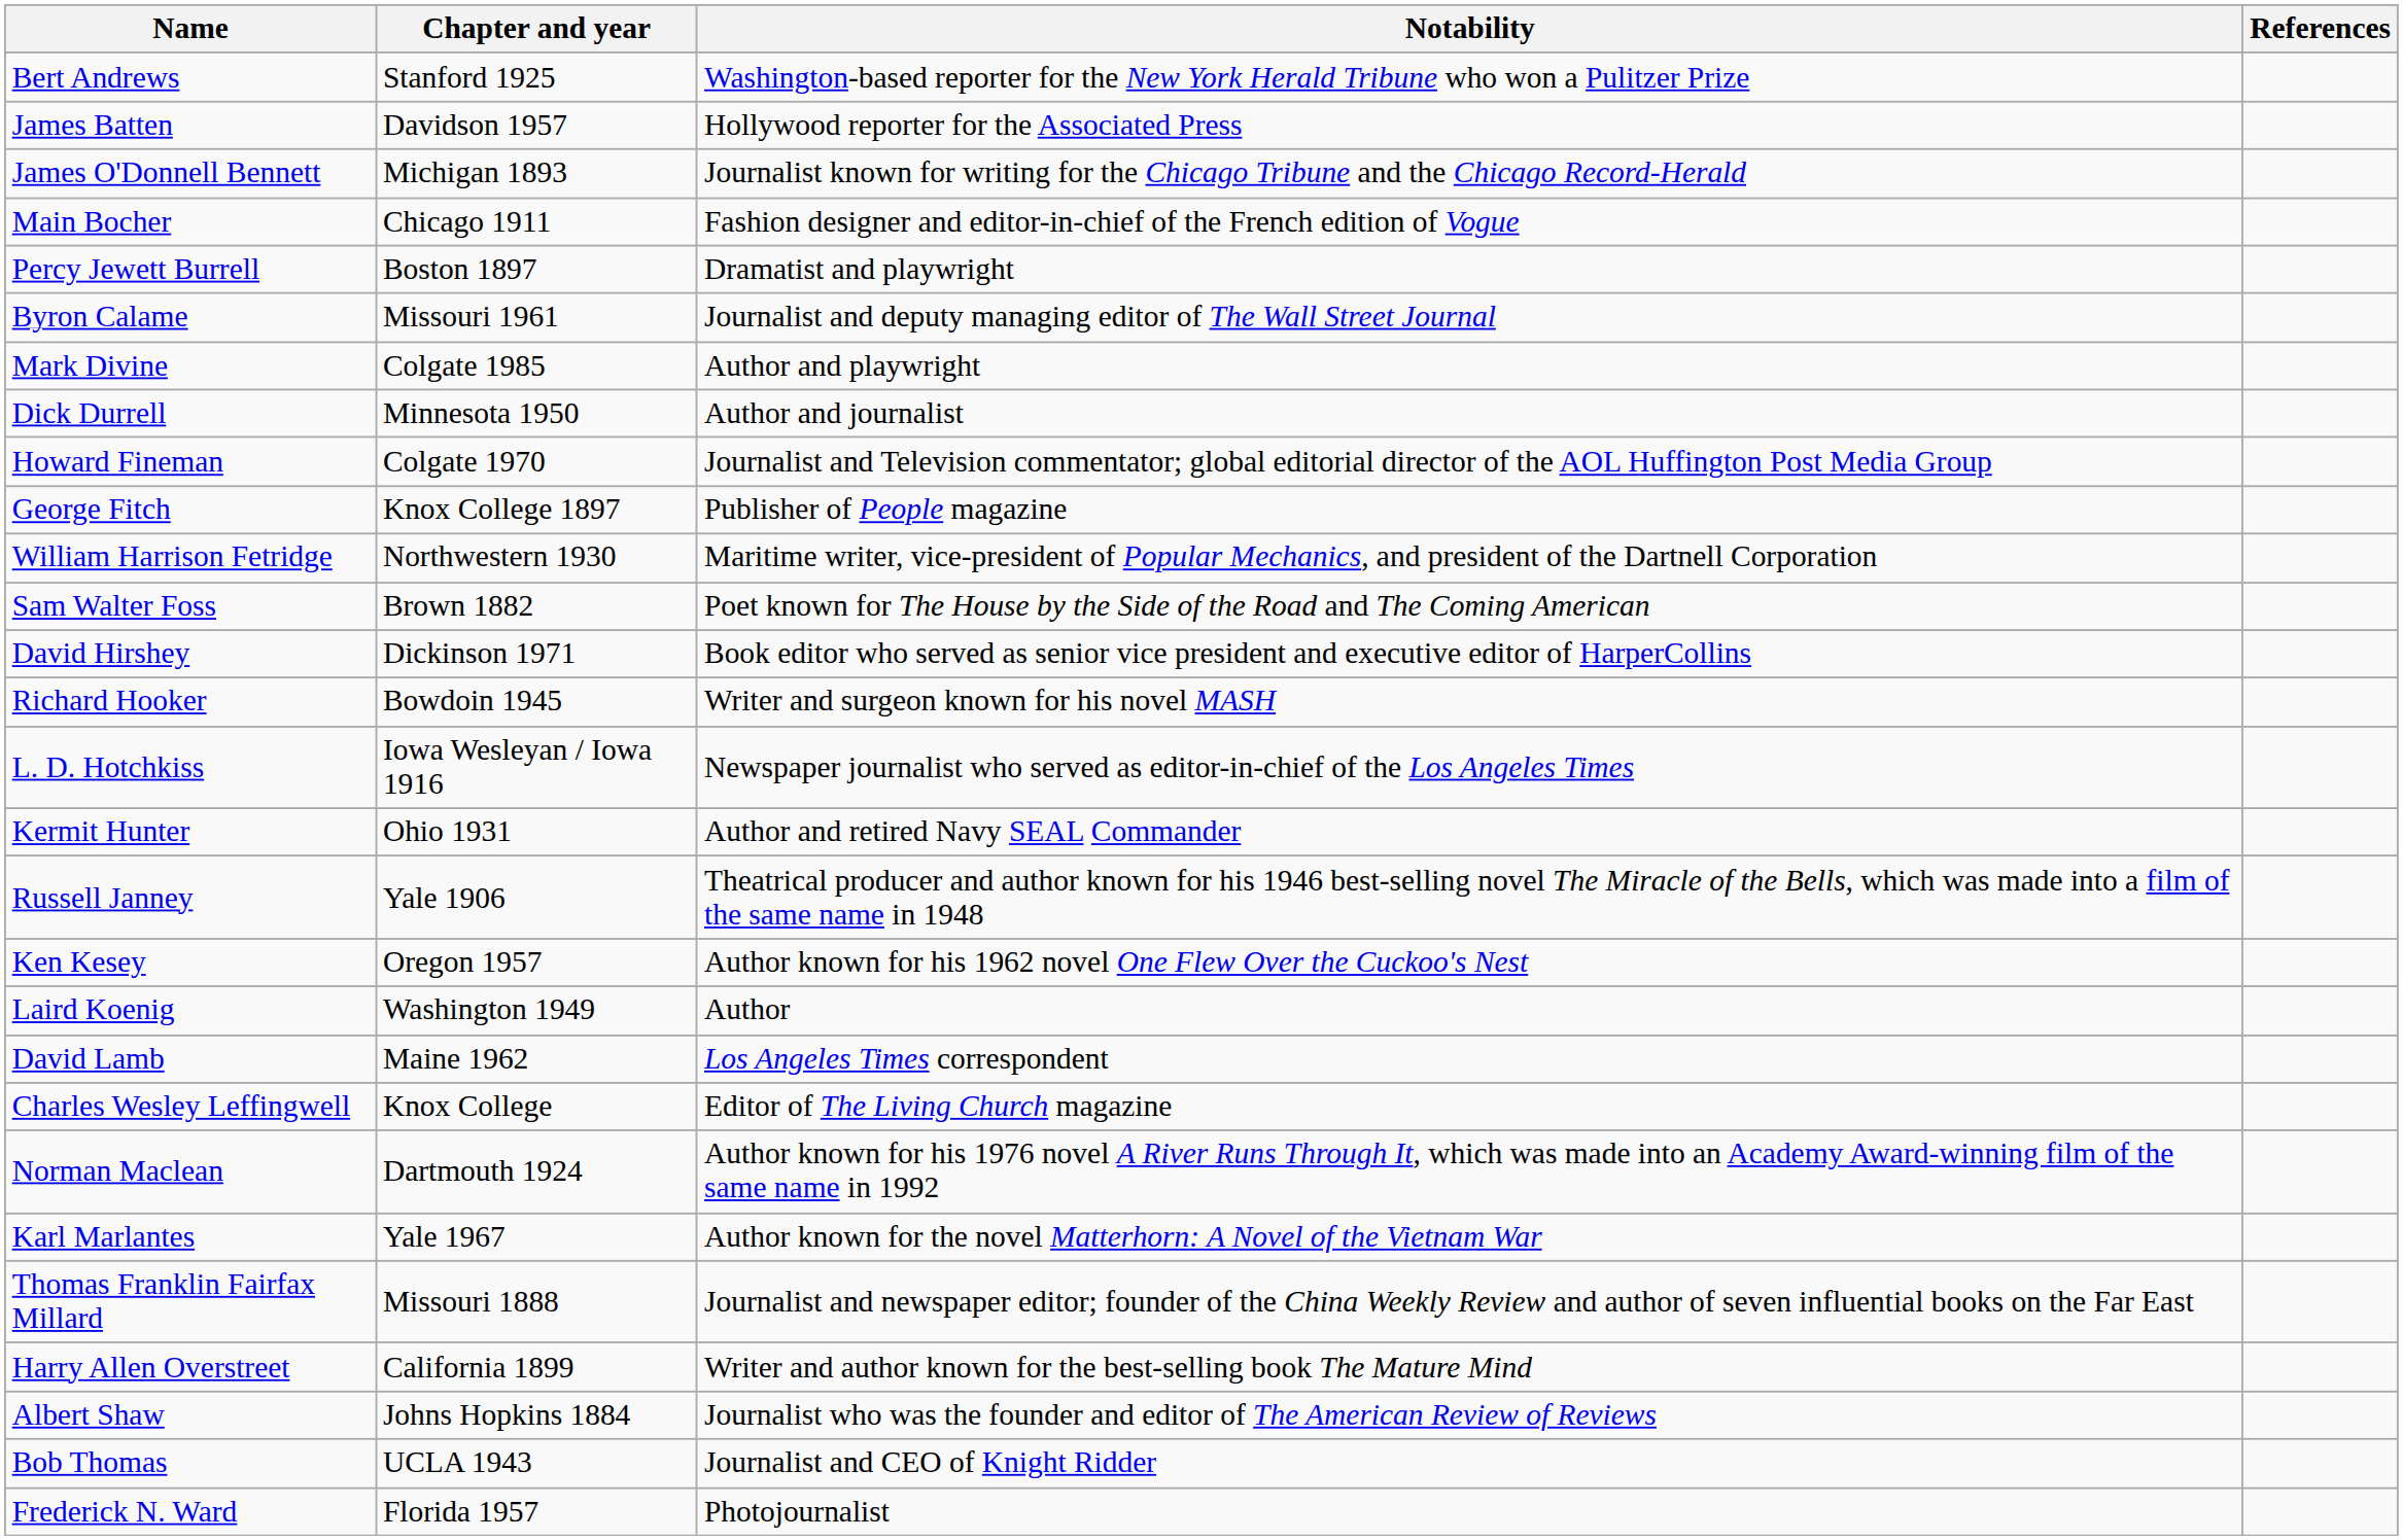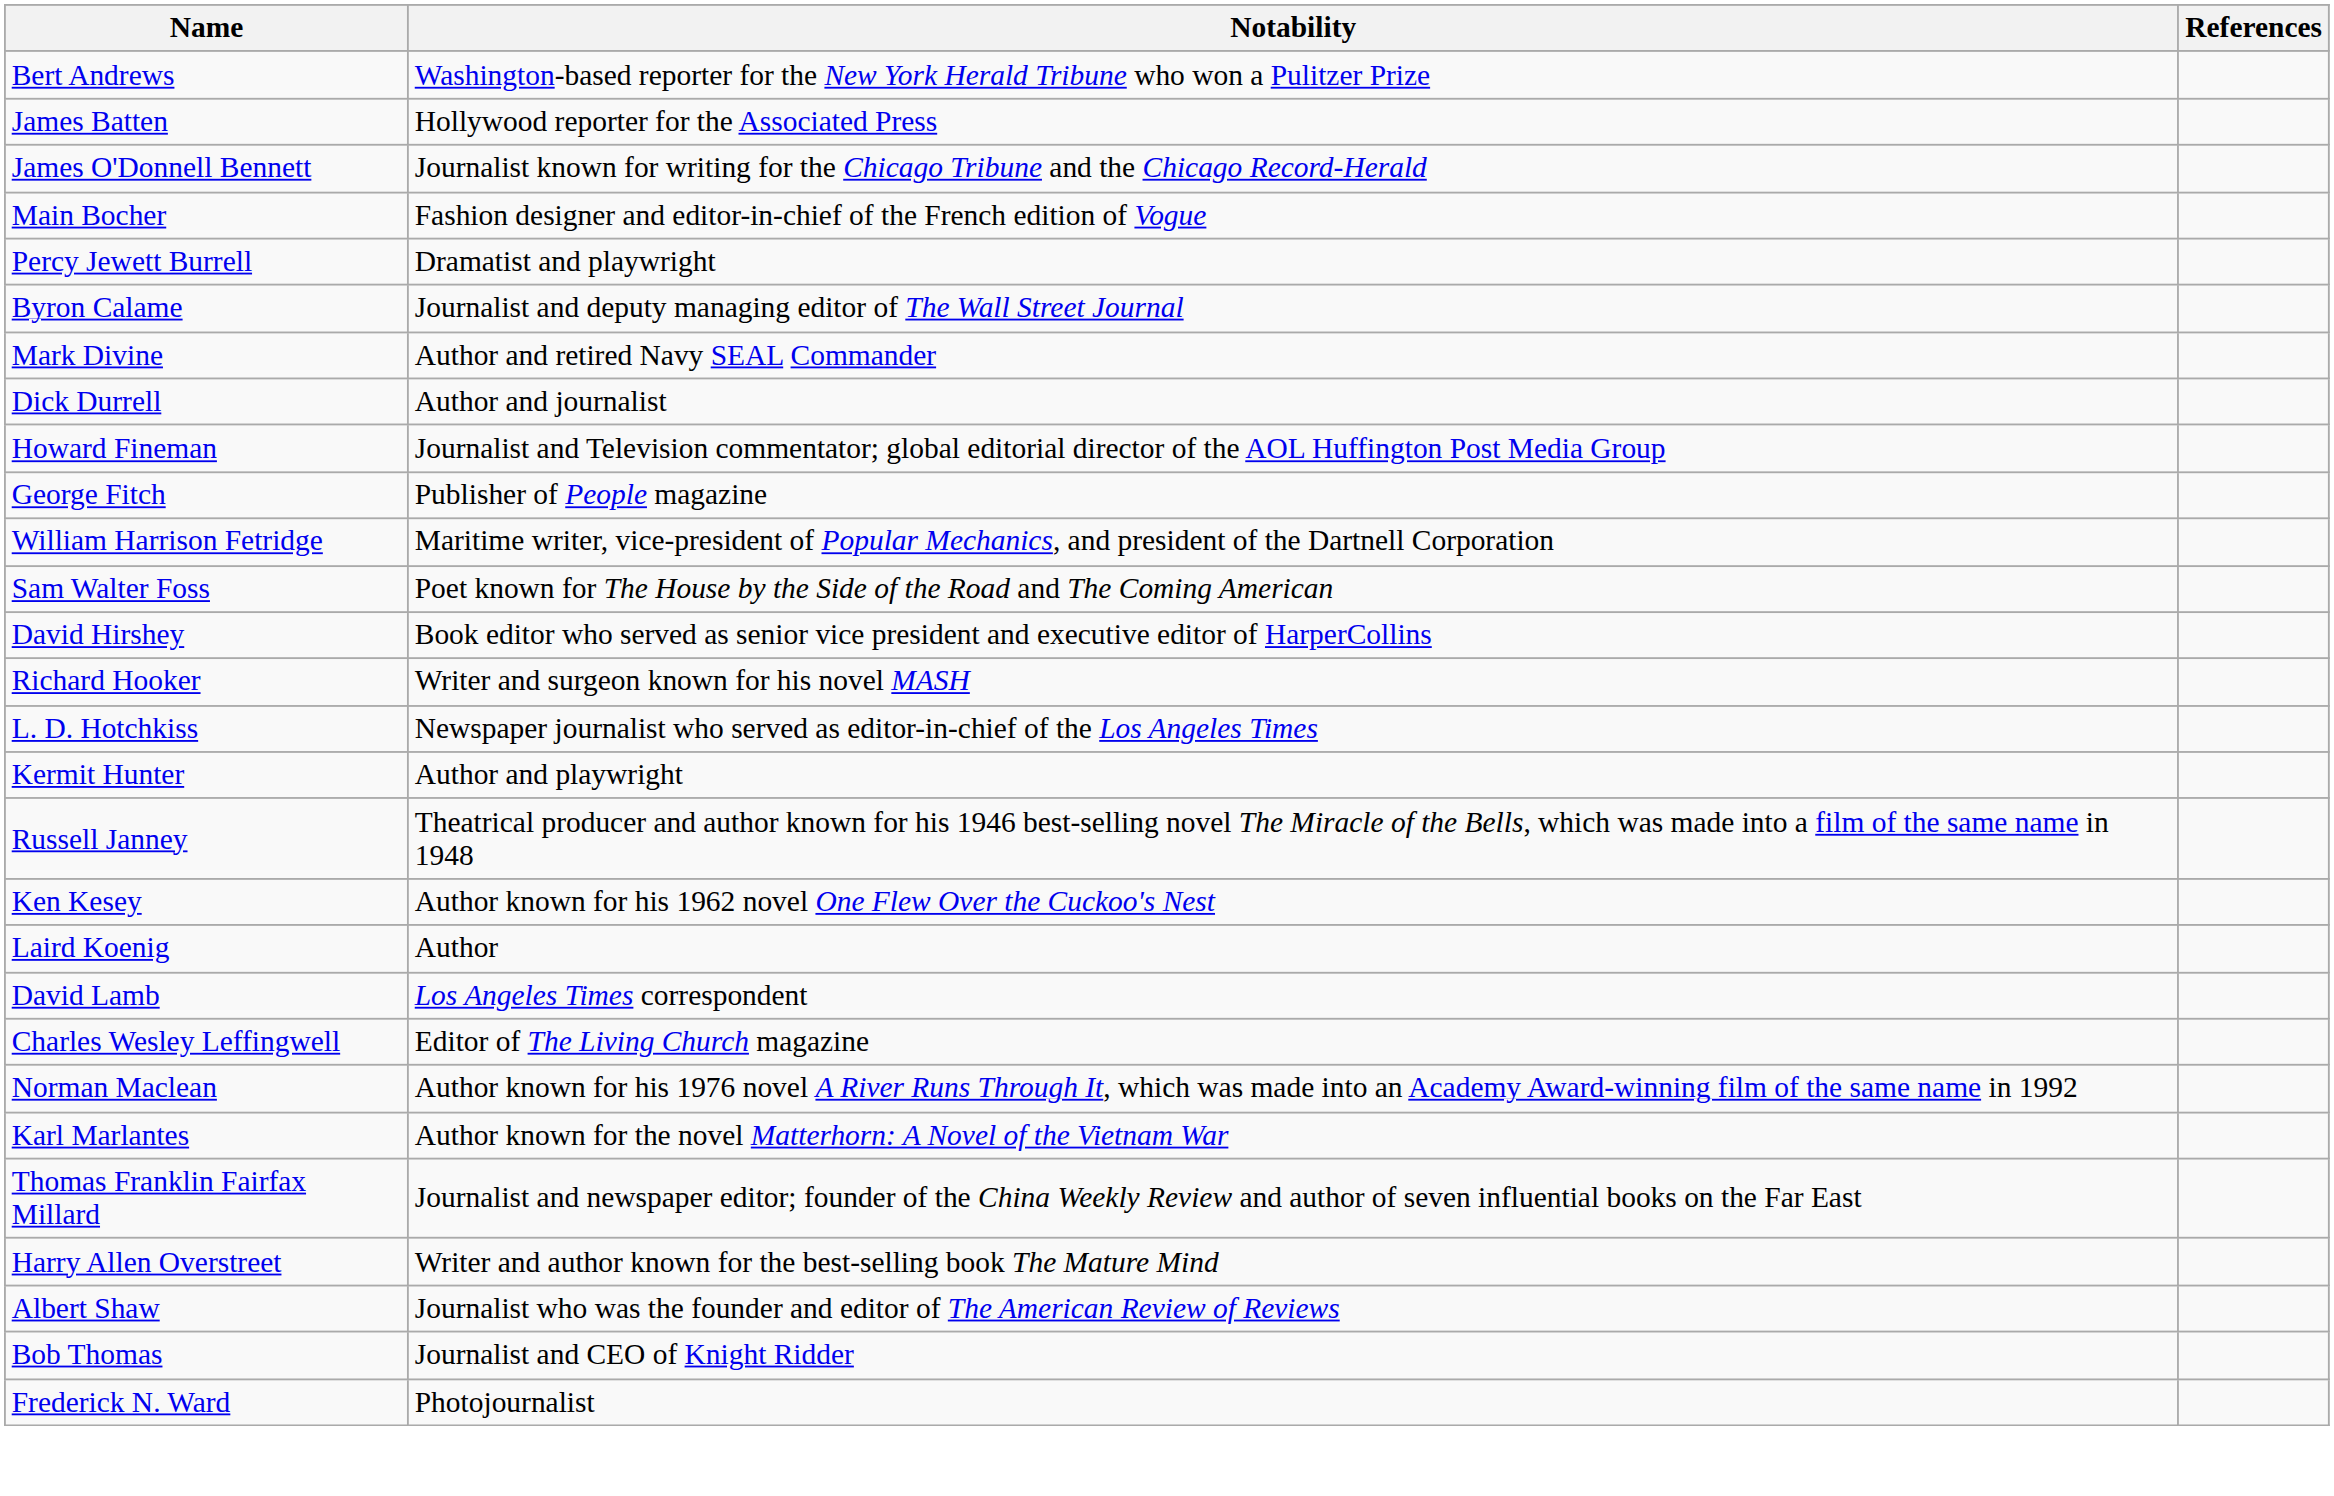 <table class="wikitable sortable" style="width:100%;">
 <tr>
 <th>Name</th>
-<th>Chapter and year</th>
 <th>Notability</th>
 <th>References</th>
 </tr>
 <tr>
 <td><a href='#'>Bert Andrews</a></td>
-<td>Stanford 1925</td>
 <td><a href='#'>Washington</a>-based reporter for the <em><a href='#'>New York Herald Tribune</a></em> who won a <a href='#'>Pulitzer Prize</a></td>
 <td></td>
 </tr>
 <tr>
 <td><a href='#'>James Batten</a></td>
-<td>Davidson 1957</td>
 <td>Hollywood reporter for the <a href='#'>Associated Press</a></td>
 <td></td>
 </tr>
 <tr>
 <td><a href='#'>James O'Donnell Bennett</a></td>
-<td>Michigan 1893</td>
 <td>Journalist known for writing for the <em><a href='#'>Chicago Tribune</a></em> and the <em><a href='#'>Chicago Record-Herald</a></em></td>
 <td></td>
 </tr>
 <tr>
 <td><a href='#'>Main Bocher</a></td>
-<td>Chicago 1911</td>
 <td>Fashion designer and editor-in-chief of the French edition of <em><a href='#'>Vogue</a></em></td>
 <td></td>
 </tr>
 <tr>
 <td><a href='#'>Percy Jewett Burrell</a></td>
-<td>Boston 1897</td>
 <td>Dramatist and playwright</td>
 <td></td>
 </tr>
 <tr>
 <td><a href='#'>Byron Calame</a></td>
-<td>Missouri 1961</td>
 <td>Journalist and deputy managing editor of <em><a href='#'>The Wall Street Journal</a></em></td>
 <td></td>
 </tr>
 <tr>
 <td><a href='#'>Mark Divine</a></td>
-<td>Colgate 1985</td>
-<td>Author and playwright</td>
+<td>Author and retired Navy <a href='#'>SEAL</a> <a href='#'>Commander</a></td>
 <td></td>
 </tr>
 <tr>
 <td><a href='#'>Dick Durrell</a></td>
-<td>Minnesota 1950</td>
 <td>Author and journalist</td>
 <td></td>
 </tr>
 <tr>
 <td><a href='#'>Howard Fineman</a></td>
-<td>Colgate 1970</td>
 <td>Journalist and Television commentator; global editorial director of the <a href='#'>AOL Huffington Post Media Group</a></td>
 <td></td>
 </tr>
 <tr>
 <td><a href='#'>George Fitch</a></td>
-<td>Knox College 1897</td>
 <td>Publisher of <em><a href='#'>People</a></em> magazine</td>
 <td></td>
 </tr>
 <tr>
 <td><a href='#'>William Harrison Fetridge</a></td>
-<td>Northwestern 1930</td>
 <td>Maritime writer, vice-president of <em><a href='#'>Popular Mechanics</a></em>, and president of the Dartnell Corporation</td>
 <td></td>
 </tr>
 <tr>
 <td><a href='#'>Sam Walter Foss</a></td>
-<td>Brown 1882</td>
 <td>Poet known for <em>The House by the Side of the Road</em> and <em>The Coming American</em></td>
 <td></td>
 </tr>
 <tr>
 <td><a href='#'>David Hirshey</a></td>
-<td>Dickinson 1971</td>
 <td>Book editor who served as senior vice president and executive editor of <a href='#'>HarperCollins</a></td>
 <td></td>
 </tr>
 <tr>
 <td><a href='#'>Richard Hooker</a></td>
-<td>Bowdoin 1945</td>
 <td>Writer and surgeon known for his novel <em><a href='#'>MASH</a></em></td>
 <td></td>
 </tr>
 <tr>
 <td><a href='#'>L. D. Hotchkiss</a></td>
-<td>Iowa Wesleyan / Iowa 1916</td>
 <td>Newspaper journalist who served as editor-in-chief of the <em><a href='#'>Los Angeles Times</a></em></td>
 <td></td>
 </tr>
 <tr>
 <td><a href='#'>Kermit Hunter</a></td>
-<td>Ohio 1931</td>
-<td>Author and retired Navy <a href='#'>SEAL</a> <a href='#'>Commander</a></td>
+<td>Author and playwright</td>
 <td></td>
 </tr>
 <tr>
 <td><a href='#'>Russell Janney</a></td>
-<td>Yale 1906</td>
 <td>Theatrical producer and author known for his 1946 best-selling novel <em>The Miracle of the Bells</em>, which was made into a <a href='#'>film of the same name</a> in 1948</td>
 <td></td>
 </tr>
 <tr>
 <td><a href='#'>Ken Kesey</a></td>
-<td>Oregon 1957</td>
 <td>Author known for his 1962 novel <em><a href='#'>One Flew Over the Cuckoo's Nest</a></em></td>
 <td></td>
 </tr>
 <tr>
 <td><a href='#'>Laird Koenig</a></td>
-<td>Washington 1949</td>
 <td>Author</td>
 <td></td>
 </tr>
 <tr>
 <td><a href='#'>David Lamb</a></td>
-<td>Maine 1962</td>
 <td><em><a href='#'>Los Angeles Times</a></em> correspondent</td>
 <td></td>
 </tr>
 <tr>
 <td><a href='#'>Charles Wesley Leffingwell</a></td>
-<td>Knox College</td>
 <td>Editor of <em><a href='#'>The Living Church</a></em> magazine</td>
 <td></td>
 </tr>
 <tr>
 <td><a href='#'>Norman Maclean</a></td>
-<td>Dartmouth 1924</td>
 <td>Author known for his 1976 novel <em><a href='#'>A River Runs Through It</a></em>, which was made into an <a href='#'>Academy Award-winning film of the same name</a> in 1992</td>
 <td></td>
 </tr>
 <tr>
 <td><a href='#'>Karl Marlantes</a></td>
-<td>Yale 1967</td>
 <td>Author known for the novel <em><a href='#'>Matterhorn: A Novel of the Vietnam War</a></em></td>
 <td></td>
 </tr>
 <tr>
 <td><a href='#'>Thomas Franklin Fairfax Millard</a></td>
-<td>Missouri 1888</td>
 <td>Journalist and newspaper editor; founder of the <em>China Weekly Review</em> and author of seven influential books on the Far East</td>
 <td></td>
 </tr>
 <tr>
 <td><a href='#'>Harry Allen Overstreet</a></td>
-<td>California 1899</td>
 <td>Writer and author known for the best-selling book <em>The Mature Mind</em></td>
 <td></td>
 </tr>
 <tr>
 <td><a href='#'>Albert Shaw</a></td>
-<td>Johns Hopkins 1884</td>
 <td>Journalist who was the founder and editor of <em><a href='#'>The American Review of Reviews</a></em></td>
 <td></td>
 </tr>
 <tr>
 <td><a href='#'>Bob Thomas</a></td>
-<td>UCLA 1943</td>
 <td>Journalist and CEO of <a href='#'>Knight Ridder</a></td>
 <td></td>
 </tr>
 <tr>
 <td><a href='#'>Frederick N. Ward</a></td>
-<td>Florida 1957</td>
 <td>Photojournalist</td>
 <td></td>
 </tr>
 </table>
